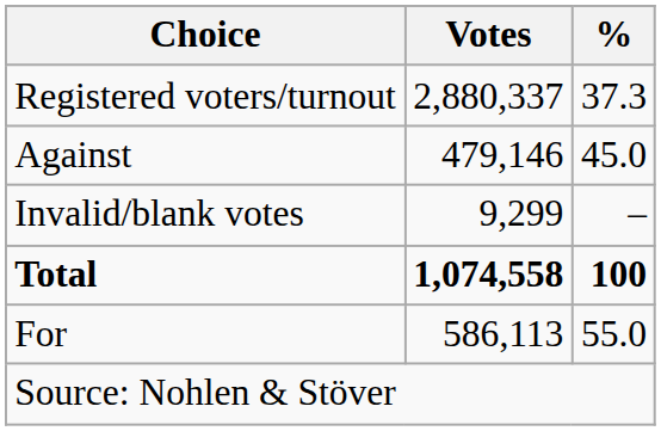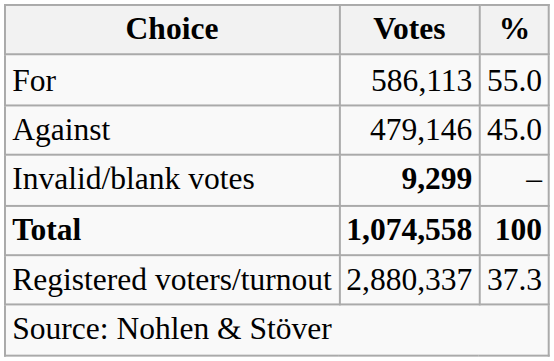 <table class=wikitable style=text-align:right>
 <tr>
 <th>Choice</th>
 <th>Votes</th>
 <th>%</th>
 </tr>
 <tr>
-<td align=left>Registered voters/turnout</td>
-<td>2,880,337</td>
-<td>37.3</td>
+<td align=left>For</td>
+<td>586,113</td>
+<td>55.0</td>
 </tr>
 <tr>
 <td align=left>Against</td>
 <td>479,146</td>
 <td>45.0</td>
 </tr>
 <tr>
 <td align=left>Invalid/blank votes</td>
-<td>9,299</td>
+<td><strong>9,299</strong></td>
 <td>–</td>
 </tr>
 <tr>
 <td align=left><strong>Total</strong></td>
 <td><strong>1,074,558</strong></td>
 <td><strong>100</strong></td>
 </tr>
 <tr>
-<td align=left>For</td>
-<td>586,113</td>
-<td>55.0</td>
+<td align=left>Registered voters/turnout</td>
+<td>2,880,337</td>
+<td>37.3</td>
 </tr>
 <tr>
 <td align=left colspan=3>Source: Nohlen & Stöver</td>
 </tr>
 </table>
